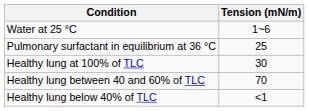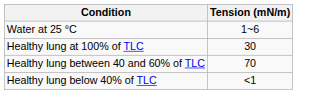 <table class="wikitable" style="text-align:center;">
 <tr>
 <th>Condition</th>
 <th>Tension (mN/m)</th>
 </tr>
 <tr>
 <td style="text-align:left;">Water at 25 °C</td>
 <td>1~6</td>
-</tr>
-<tr>
-<td style="text-align:left;">Pulmonary surfactant in equilibrium at 36 °C</td>
-<td>25</td>
 </tr>
 <tr>
 <td style="text-align:left;">Healthy lung at 100% of <a href='#'>TLC</a></td>
 <td>30</td>
 </tr>
 <tr>
 <td style="text-align:left;">Healthy lung between 40 and 60% of <a href='#'>TLC</a></td>
 <td>70</td>
 </tr>
 <tr>
 <td style="text-align:left;">Healthy lung below 40% of <a href='#'>TLC</a></td>
 <td><1</td>
 </tr>
 </table>
